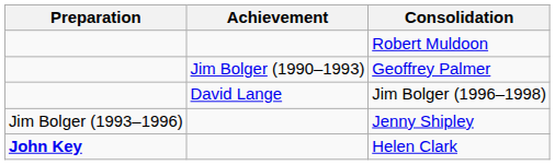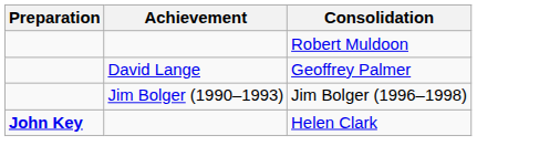 <table class="wikitable">
 <tr>
 <th>Preparation</th>
 <th>Achievement</th>
 <th>Consolidation</th>
 </tr>
 <tr>
 <td></td>
 <td></td>
 <td><a href='#'>Robert Muldoon</a></td>
 </tr>
 <tr>
 <td></td>
-<td><a href='#'>Jim Bolger</a> (1990–1993)</td>
+<td><a href='#'>David Lange</a></td>
 <td><a href='#'>Geoffrey Palmer</a></td>
 </tr>
 <tr>
 <td></td>
-<td><a href='#'>David Lange</a></td>
+<td><a href='#'>Jim Bolger</a> (1990–1993)</td>
 <td>Jim Bolger (1996–1998)</td>
-</tr>
-<tr>
-<td>Jim Bolger (1993–1996)</td>
-<td></td>
-<td><a href='#'>Jenny Shipley</a></td>
 </tr>
 <tr>
 <td><strong><a href='#'>John Key</a></strong></td>
 <td></td>
 <td><a href='#'>Helen Clark</a></td>
 </tr>
 </table>
